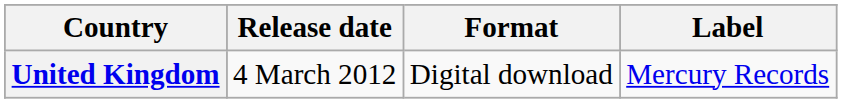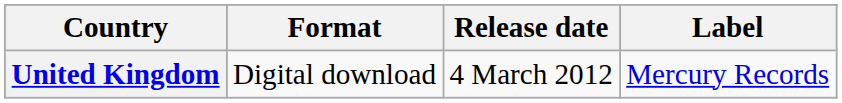 <table class="wikitable plainrowheaders" style="text-align:center;" border="1">
 <tr>
 <th scope="col">Country</th>
+<th scope="col">Format</th>
 <th scope="col">Release date</th>
-<th scope="col">Format</th>
 <th scope="col">Label</th>
 </tr>
 <tr>
 <th scope="row"><a href='#'>United Kingdom</a></th>
+<td>Digital download</td>
 <td>4 March 2012</td>
-<td>Digital download</td>
 <td><a href='#'>Mercury Records</a></td>
 </tr>
 </table>
